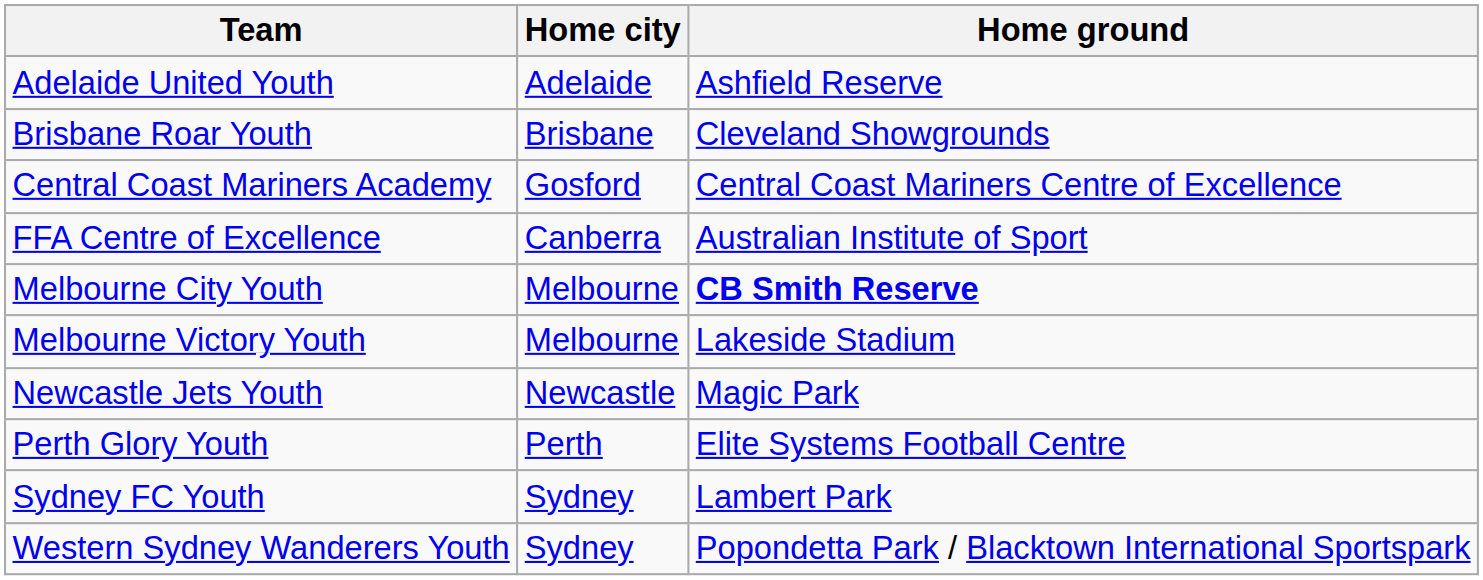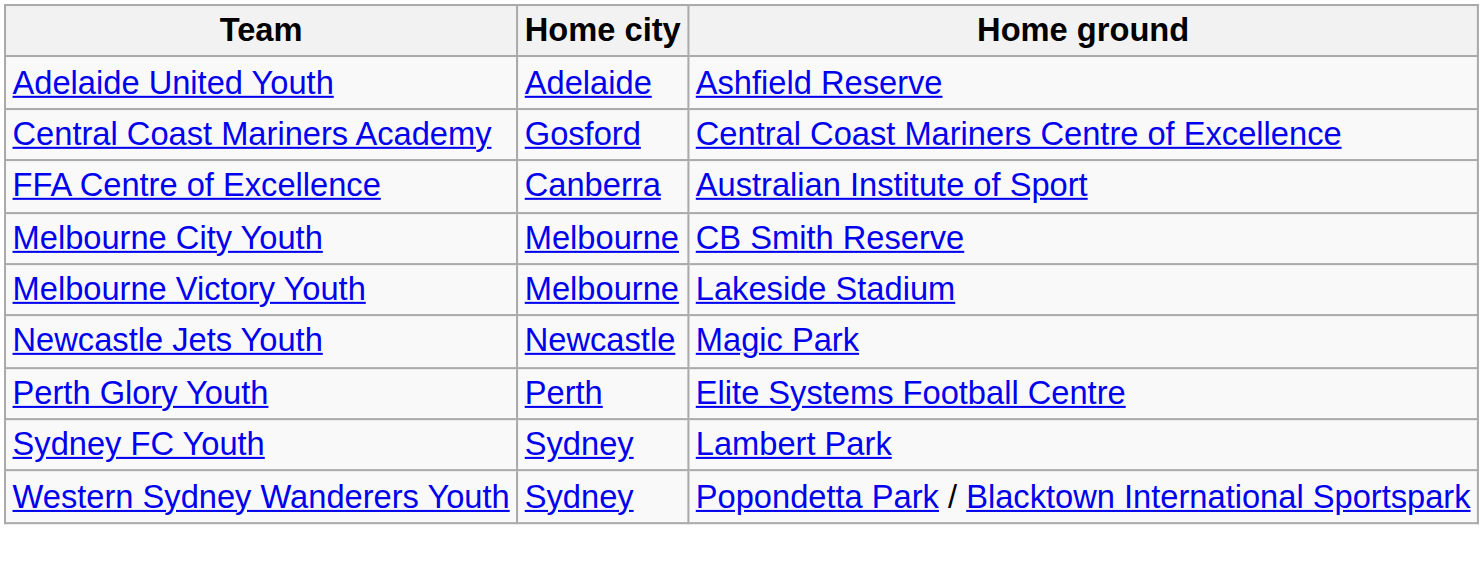 <table class="wikitable sortable" style="text-align: left;">
 <tr>
 <th>Team</th>
 <th>Home city</th>
 <th>Home ground</th>
 </tr>
 <tr>
 <td><a href='#'>Adelaide United Youth</a></td>
 <td><a href='#'>Adelaide</a></td>
 <td><a href='#'>Ashfield Reserve</a></td>
-</tr>
-<tr>
-<td><a href='#'>Brisbane Roar Youth</a></td>
-<td><a href='#'>Brisbane</a></td>
-<td><a href='#'>Cleveland Showgrounds</a></td>
 </tr>
 <tr>
 <td><a href='#'>Central Coast Mariners Academy</a></td>
 <td><a href='#'>Gosford</a></td>
 <td><a href='#'>Central Coast Mariners Centre of Excellence</a></td>
 </tr>
 <tr>
 <td><a href='#'>FFA Centre of Excellence</a></td>
 <td><a href='#'>Canberra</a></td>
 <td><a href='#'>Australian Institute of Sport</a></td>
 </tr>
 <tr>
 <td><a href='#'>Melbourne City Youth</a></td>
 <td><a href='#'>Melbourne</a></td>
-<td><strong><a href='#'>CB Smith Reserve</a></strong></td>
+<td><a href='#'>CB Smith Reserve</a></td>
 </tr>
 <tr>
 <td><a href='#'>Melbourne Victory Youth</a></td>
 <td><a href='#'>Melbourne</a></td>
 <td><a href='#'>Lakeside Stadium</a></td>
 </tr>
 <tr>
 <td><a href='#'>Newcastle Jets Youth</a></td>
 <td><a href='#'>Newcastle</a></td>
 <td><a href='#'>Magic Park</a></td>
 </tr>
 <tr>
 <td><a href='#'>Perth Glory Youth</a></td>
 <td><a href='#'>Perth</a></td>
 <td><a href='#'>Elite Systems Football Centre</a></td>
 </tr>
 <tr>
 <td><a href='#'>Sydney FC Youth</a></td>
 <td><a href='#'>Sydney</a></td>
 <td><a href='#'>Lambert Park</a></td>
 </tr>
 <tr>
 <td><a href='#'>Western Sydney Wanderers Youth</a></td>
 <td><a href='#'>Sydney</a></td>
 <td><a href='#'>Popondetta Park</a> / <a href='#'>Blacktown International Sportspark</a></td>
 </tr>
 </table>
